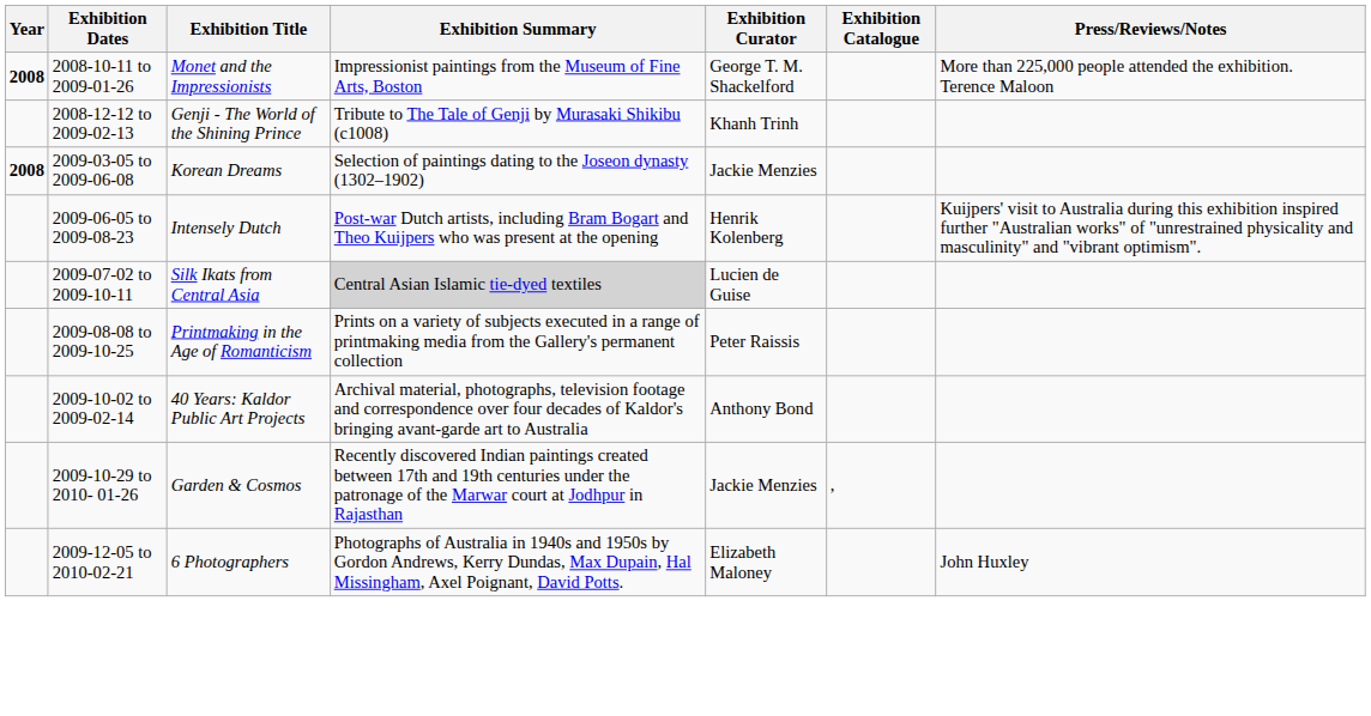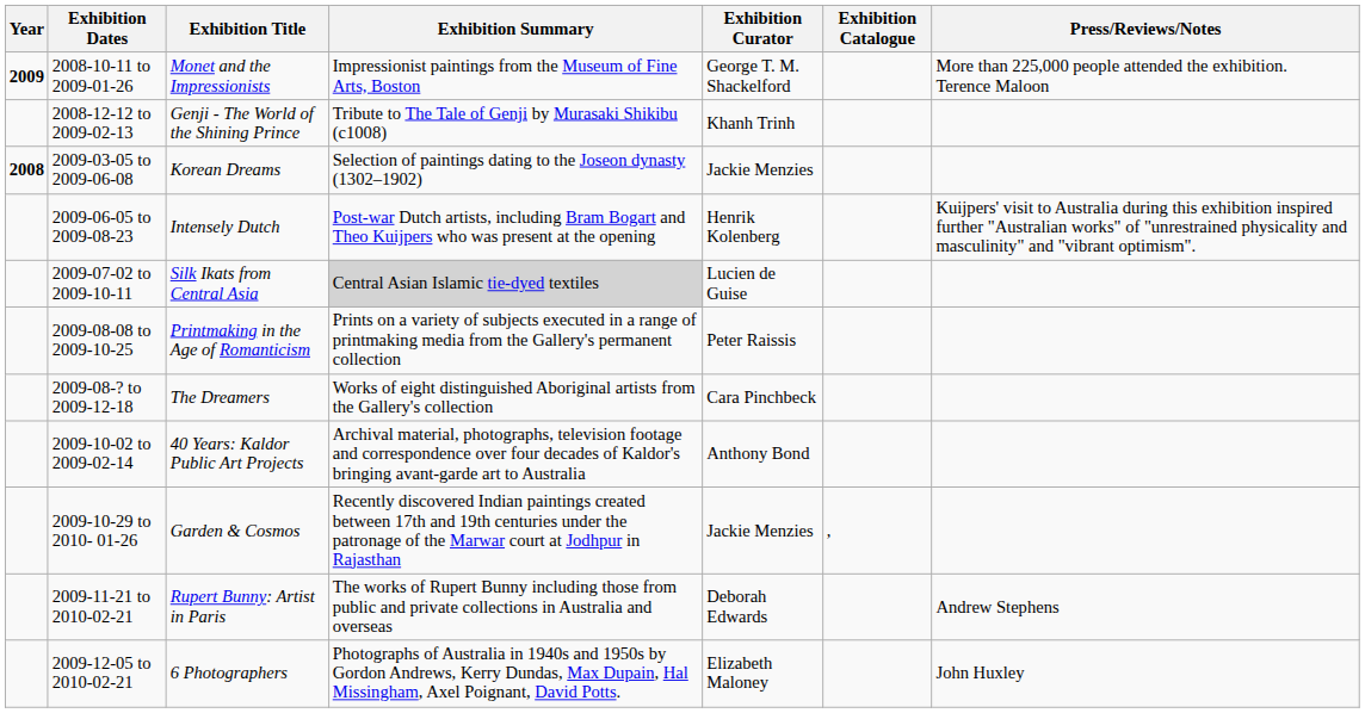 <table class="wikitable">
 <tr>
 <th>Year</th>
 <th>Exhibition Dates</th>
 <th>Exhibition Title</th>
 <th>Exhibition Summary</th>
 <th>Exhibition Curator</th>
 <th>Exhibition Catalogue</th>
 <th>Press/Reviews/Notes</th>
 </tr>
 <tr>
-<td><strong>2008</strong></td>
+<td><strong>2009</strong></td>
 <td>2008-10-11 to 2009-01-26</td>
 <td><em><a href='#'>Monet</a> and the <a href='#'>Impressionists</a></em></td>
 <td>Impressionist paintings from the <a href='#'>Museum of Fine Arts, Boston</a></td>
 <td>George T. M. Shackelford</td>
 <td></td>
 <td>More than 225,000 people attended the exhibition. <br>Terence Maloon</td>
 </tr>
 <tr>
 <td></td>
 <td>2008-12-12 to 2009-02-13</td>
 <td><em>Genji - The World of the Shining Prince</em></td>
 <td>Tribute to <a href='#'>The Tale of Genji</a> by <a href='#'>Murasaki Shikibu</a> (c1008)</td>
 <td>Khanh Trinh</td>
 <td></td>
 <td></td>
 </tr>
 <tr>
 <td><strong>2008</strong></td>
 <td>2009-03-05 to 2009-06-08</td>
 <td><em>Korean Dreams</em></td>
 <td>Selection of paintings dating to the <a href='#'>Joseon dynasty</a> (1302–1902)</td>
 <td>Jackie Menzies</td>
 <td></td>
 <td></td>
 </tr>
 <tr>
 <td></td>
 <td>2009-06-05 to 2009-08-23</td>
 <td><em>Intensely Dutch</em></td>
 <td><a href='#'>Post-war</a> Dutch artists, including <a href='#'>Bram Bogart</a> and <a href='#'>Theo Kuijpers</a> who was present at the opening</td>
 <td>Henrik Kolenberg</td>
 <td></td>
 <td>Kuijpers' visit to Australia during this exhibition inspired  further "Australian works" of "unrestrained physicality and masculinity" and "vibrant optimism".</td>
 </tr>
 <tr>
 <td></td>
 <td>2009-07-02 to 2009-10-11</td>
 <td><em><a href='#'>Silk</a> Ikats from <a href='#'>Central Asia</a></em></td>
 <td style="background: lightgrey;">Central Asian Islamic <a href='#'>tie-dyed</a> textiles</td>
 <td>Lucien de Guise</td>
 <td></td>
 <td></td>
 </tr>
 <tr>
 <td></td>
 <td>2009-08-08 to 2009-10-25</td>
 <td><em><a href='#'>Printmaking</a> in the Age of <a href='#'>Romanticism</a></em></td>
 <td>Prints on a variety of subjects executed in a range of printmaking media from the Gallery's permanent collection</td>
 <td>Peter Raissis</td>
 <td></td>
 <td></td>
 </tr>
 <tr>
 <td></td>
+<td>2009-08-? to 2009-12-18</td>
+<td><em>The Dreamers</em></td>
+<td>Works of eight distinguished Aboriginal artists from the Gallery's collection</td>
+<td>Cara Pinchbeck</td>
+<td></td>
+<td></td>
+</tr>
+<tr>
+<td></td>
 <td>2009-10-02 to 2009-02-14</td>
 <td><em>40 Years: Kaldor Public Art Projects</em></td>
 <td>Archival material, photographs, television footage and correspondence over four decades of Kaldor's bringing avant-garde art to Australia</td>
 <td>Anthony Bond</td>
 <td></td>
 <td></td>
 </tr>
 <tr>
 <td></td>
 <td>2009-10-29 to 2010- 01-26</td>
 <td><em>Garden & Cosmos</em></td>
 <td>Recently discovered Indian paintings created between 17th and 19th centuries under the patronage of the <a href='#'>Marwar</a> court at <a href='#'>Jodhpur</a> in <a href='#'>Rajasthan</a></td>
 <td>Jackie Menzies</td>
 <td>, </td>
 <td></td>
 </tr>
 <tr>
 <td></td>
+<td>2009-11-21 to 2010-02-21</td>
+<td><em><a href='#'>Rupert Bunny</a>: Artist in Paris</em></td>
+<td>The works of Rupert Bunny  including those from public and private collections in Australia and overseas</td>
+<td>Deborah Edwards</td>
+<td></td>
+<td>Andrew Stephens</td>
+</tr>
+<tr>
+<td></td>
 <td>2009-12-05 to 2010-02-21</td>
 <td><em>6 Photographers</em></td>
 <td>Photographs of Australia in 1940s and 1950s by Gordon Andrews, Kerry Dundas, <a href='#'>Max Dupain</a>, <a href='#'>Hal Missingham</a>, Axel Poignant, <a href='#'>David Potts</a>.</td>
 <td>Elizabeth Maloney</td>
 <td></td>
 <td>John Huxley</td>
 </tr>
 </table>
